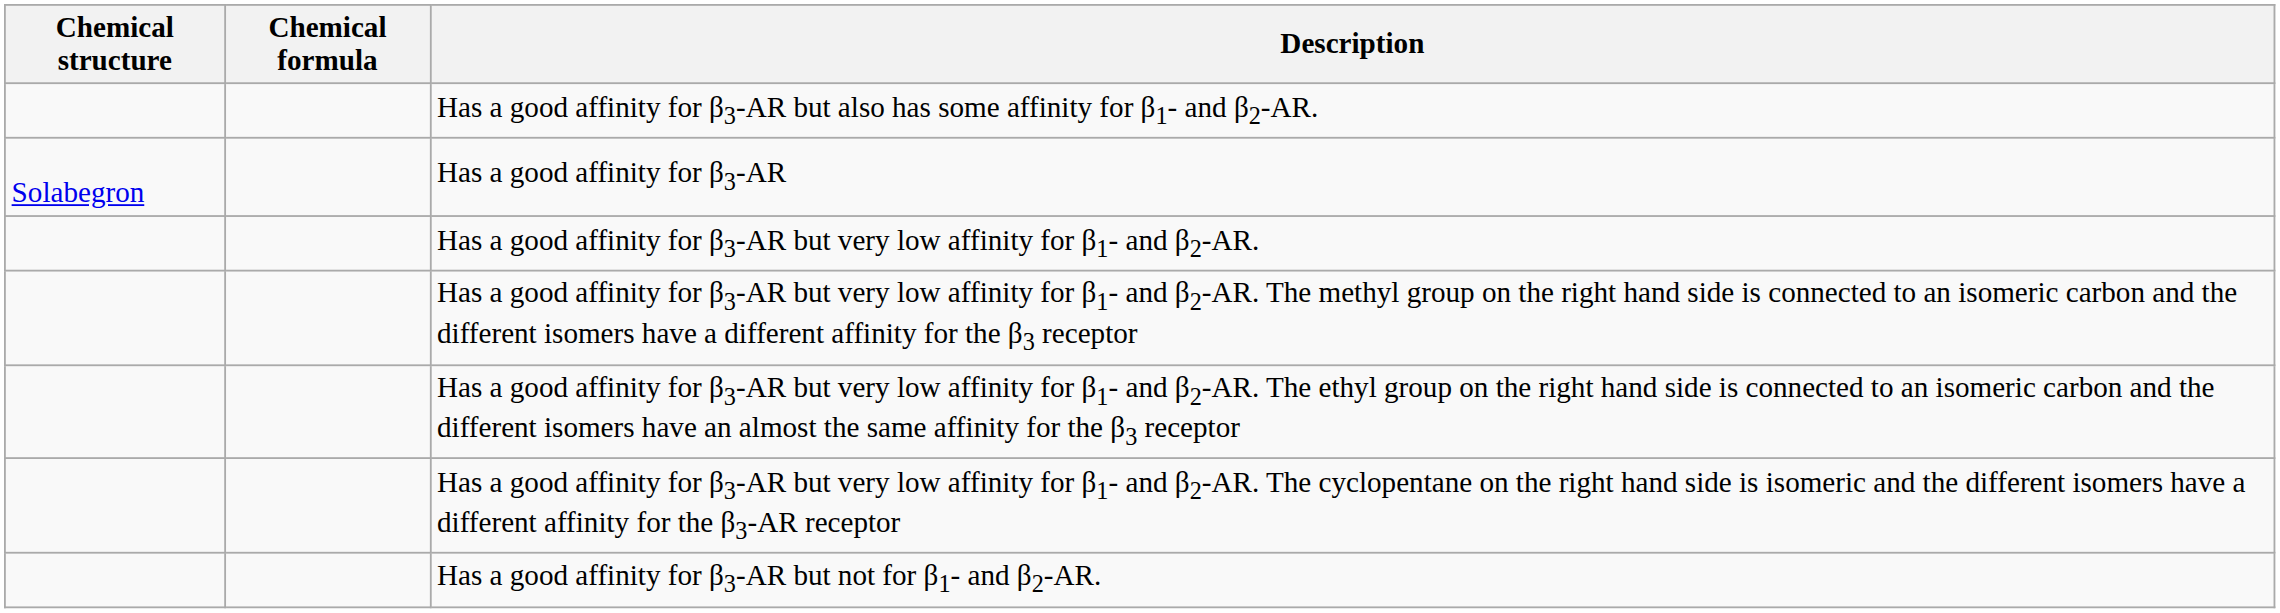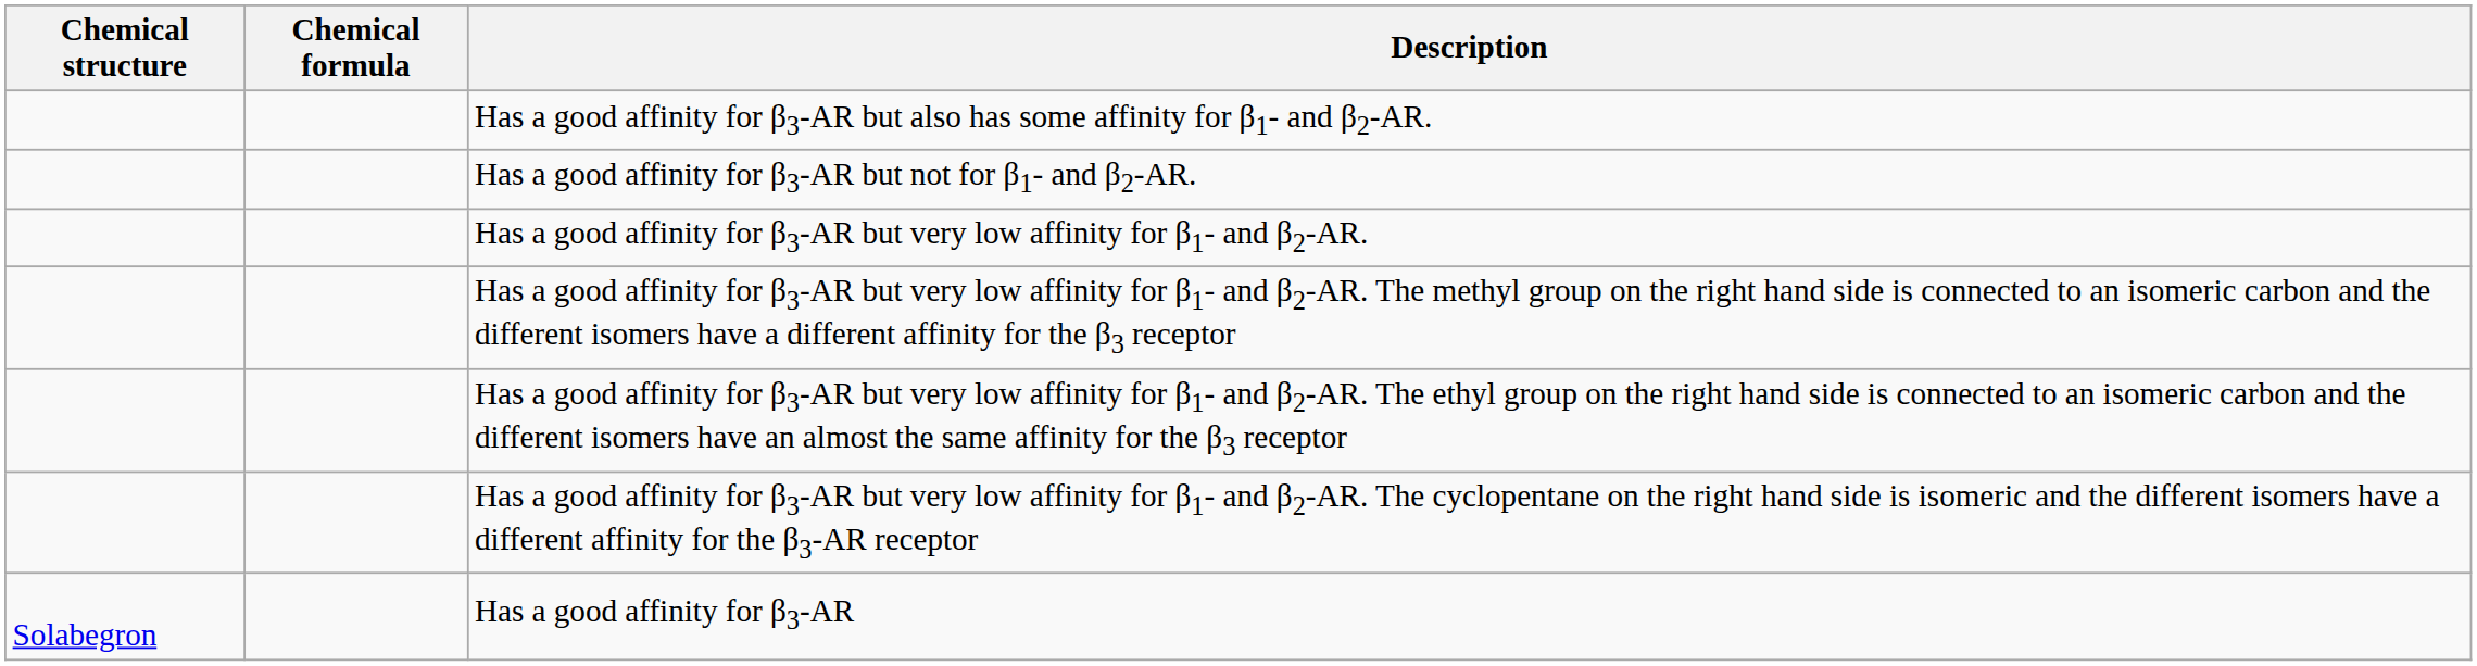 <table class="wikitable">
 <tr>
 <th>Chemical structure</th>
 <th>Chemical formula</th>
 <th>Description</th>
 </tr>
 <tr>
 <td></td>
 <td></td>
 <td>Has a good affinity for β<sub>3</sub>-AR but also has some affinity for β<sub>1</sub>- and β<sub>2</sub>-AR.</td>
 </tr>
 <tr>
-<td><br><a href='#'>Solabegron</a></td>
 <td></td>
-<td>Has a good affinity for β<sub>3</sub>-AR</td>
+<td></td>
+<td>Has a good affinity for β<sub>3</sub>-AR but not for β<sub>1</sub>- and β<sub>2</sub>-AR.</td>
 </tr>
 <tr>
 <td></td>
 <td></td>
 <td>Has a good affinity for β<sub>3</sub>-AR but very low affinity for β<sub>1</sub>- and β<sub>2</sub>-AR.</td>
 </tr>
 <tr>
 <td></td>
 <td></td>
 <td>Has a good affinity for β<sub>3</sub>-AR but very low affinity for β<sub>1</sub>- and β<sub>2</sub>-AR. The methyl group on the right hand side is connected to an isomeric carbon and the different isomers have a different affinity for the β<sub>3</sub> receptor</td>
 </tr>
 <tr>
 <td></td>
 <td></td>
 <td>Has a good affinity for β<sub>3</sub>-AR but very low affinity for β<sub>1</sub>- and β<sub>2</sub>-AR. The ethyl group on the right hand side is connected to an isomeric carbon and the different isomers have an almost the same affinity for the β<sub>3</sub> receptor</td>
 </tr>
 <tr>
 <td></td>
 <td></td>
 <td>Has a good affinity for β<sub>3</sub>-AR but very low affinity for β<sub>1</sub>- and β<sub>2</sub>-AR. The cyclopentane on the right hand side is isomeric and the different isomers have a different affinity for the β<sub>3</sub>-AR receptor</td>
 </tr>
 <tr>
+<td><br><a href='#'>Solabegron</a></td>
 <td></td>
-<td></td>
-<td>Has a good affinity for β<sub>3</sub>-AR but not for β<sub>1</sub>- and β<sub>2</sub>-AR.</td>
+<td>Has a good affinity for β<sub>3</sub>-AR</td>
 </tr>
 </table>
